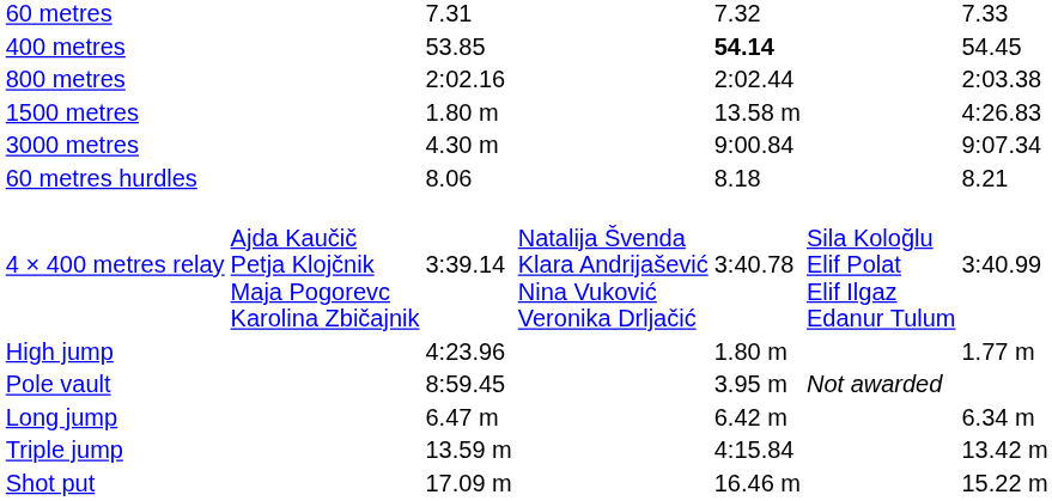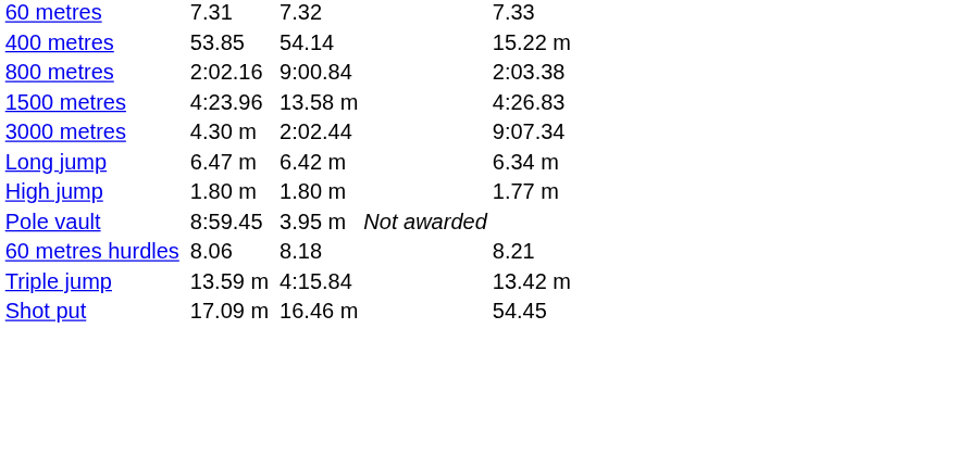 <table>
 <tr>
 <td><a href='#'>60 metres</a></td>
 <td></td>
 <td>7.31</td>
 <td></td>
 <td>7.32</td>
 <td></td>
 <td>7.33</td>
 </tr>
 <tr>
 <td><a href='#'>400 metres</a></td>
 <td></td>
 <td>53.85</td>
 <td></td>
-<td><strong>54.14</strong></td>
+<td>54.14</td>
 <td></td>
-<td>54.45</td>
+<td>15.22 m</td>
 </tr>
 <tr>
 <td><a href='#'>800 metres</a></td>
 <td></td>
 <td>2:02.16</td>
 <td></td>
-<td>2:02.44</td>
+<td>9:00.84</td>
 <td></td>
 <td>2:03.38</td>
 </tr>
 <tr>
 <td><a href='#'>1500 metres</a></td>
 <td></td>
-<td>1.80 m</td>
+<td>4:23.96</td>
 <td></td>
 <td>13.58 m</td>
 <td></td>
 <td>4:26.83</td>
 </tr>
 <tr>
 <td><a href='#'>3000 metres</a></td>
 <td></td>
 <td>4.30 m</td>
 <td></td>
-<td>9:00.84</td>
+<td>2:02.44</td>
 <td></td>
 <td>9:07.34</td>
 </tr>
 <tr>
-<td><a href='#'>60 metres hurdles</a></td>
+<td><a href='#'>Long jump</a></td>
 <td></td>
-<td>8.06</td>
+<td>6.47 m</td>
 <td></td>
-<td>8.18</td>
+<td>6.42 m</td>
 <td></td>
-<td>8.21</td>
-</tr>
-<tr>
-<td><a href='#'>4 × 400 metres relay</a></td>
-<td><br><a href='#'>Ajda Kaučič</a><br><a href='#'>Petja Klojčnik</a><br><a href='#'>Maja Pogorevc</a><br><a href='#'>Karolina Zbičajnik</a></td>
-<td>3:39.14</td>
-<td><br><a href='#'>Natalija Švenda</a><br><a href='#'>Klara Andrijašević</a><br><a href='#'>Nina Vuković</a><br><a href='#'>Veronika Drljačić</a></td>
-<td>3:40.78</td>
-<td><br><a href='#'>Sila Koloğlu</a><br><a href='#'>Elif Polat</a><br><a href='#'>Elif Ilgaz</a><br><a href='#'>Edanur Tulum</a></td>
-<td>3:40.99</td>
+<td>6.34 m</td>
 </tr>
 <tr>
 <td><a href='#'>High jump</a></td>
 <td></td>
-<td>4:23.96</td>
+<td>1.80 m</td>
 <td></td>
 <td>1.80 m</td>
 <td></td>
 <td>1.77 m</td>
 </tr>
 <tr>
 <td><a href='#'>Pole vault</a></td>
 <td></td>
 <td>8:59.45</td>
 <td></td>
 <td>3.95 m</td>
 <td><em>Not awarded</em></td>
 <td></td>
 </tr>
 <tr>
-<td><a href='#'>Long jump</a></td>
+<td><a href='#'>60 metres hurdles</a></td>
 <td></td>
-<td>6.47 m</td>
+<td>8.06</td>
 <td></td>
-<td>6.42 m</td>
+<td>8.18</td>
 <td></td>
-<td>6.34 m</td>
+<td>8.21</td>
 </tr>
 <tr>
 <td><a href='#'>Triple jump</a></td>
 <td></td>
 <td>13.59 m</td>
 <td></td>
 <td>4:15.84</td>
 <td></td>
 <td>13.42 m</td>
 </tr>
 <tr>
 <td><a href='#'>Shot put</a></td>
 <td></td>
 <td>17.09 m</td>
 <td></td>
 <td>16.46 m</td>
 <td></td>
-<td>15.22 m</td>
+<td>54.45</td>
 </tr>
 </table>
